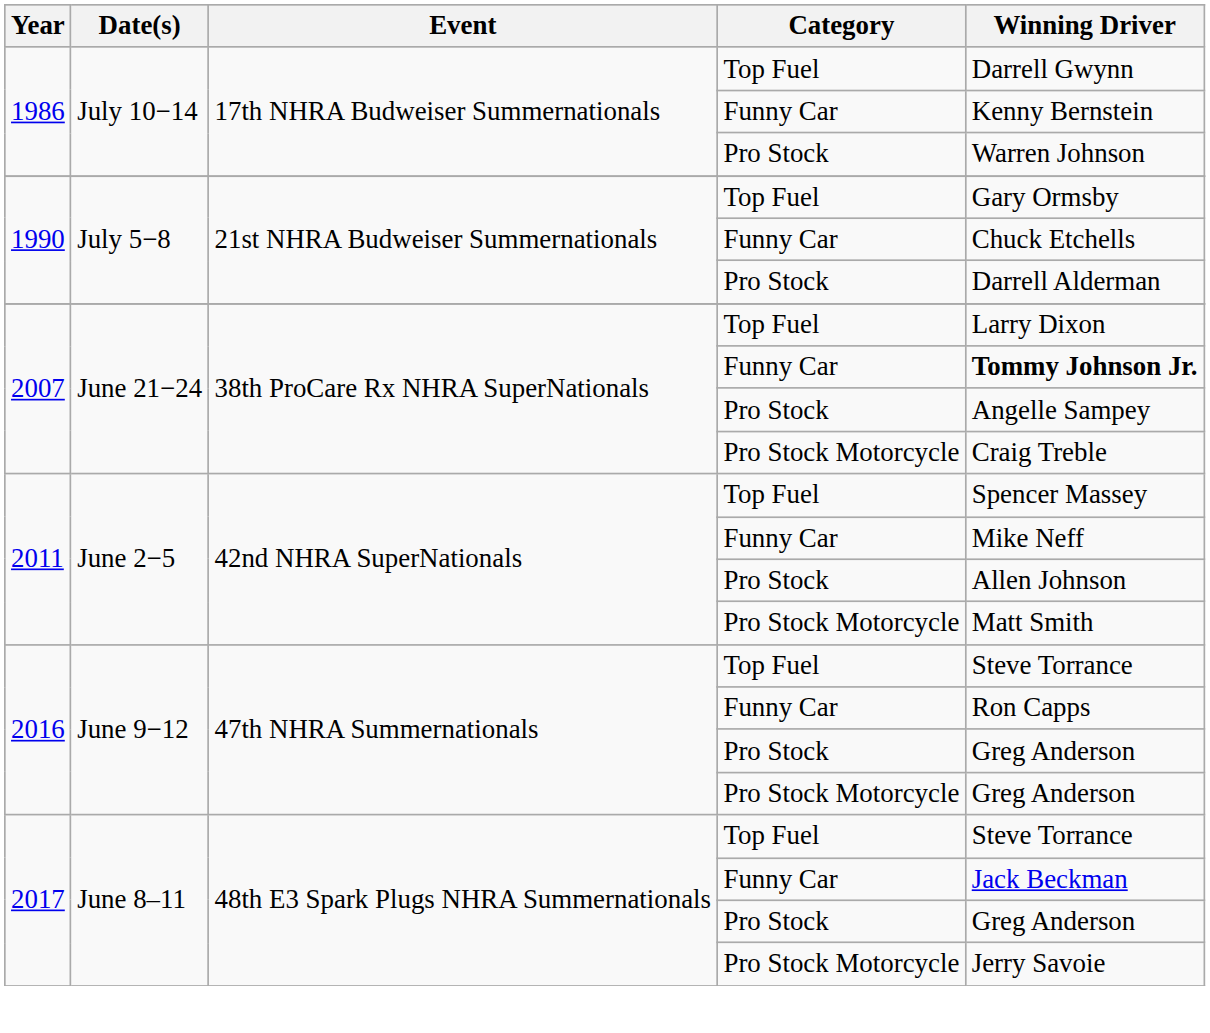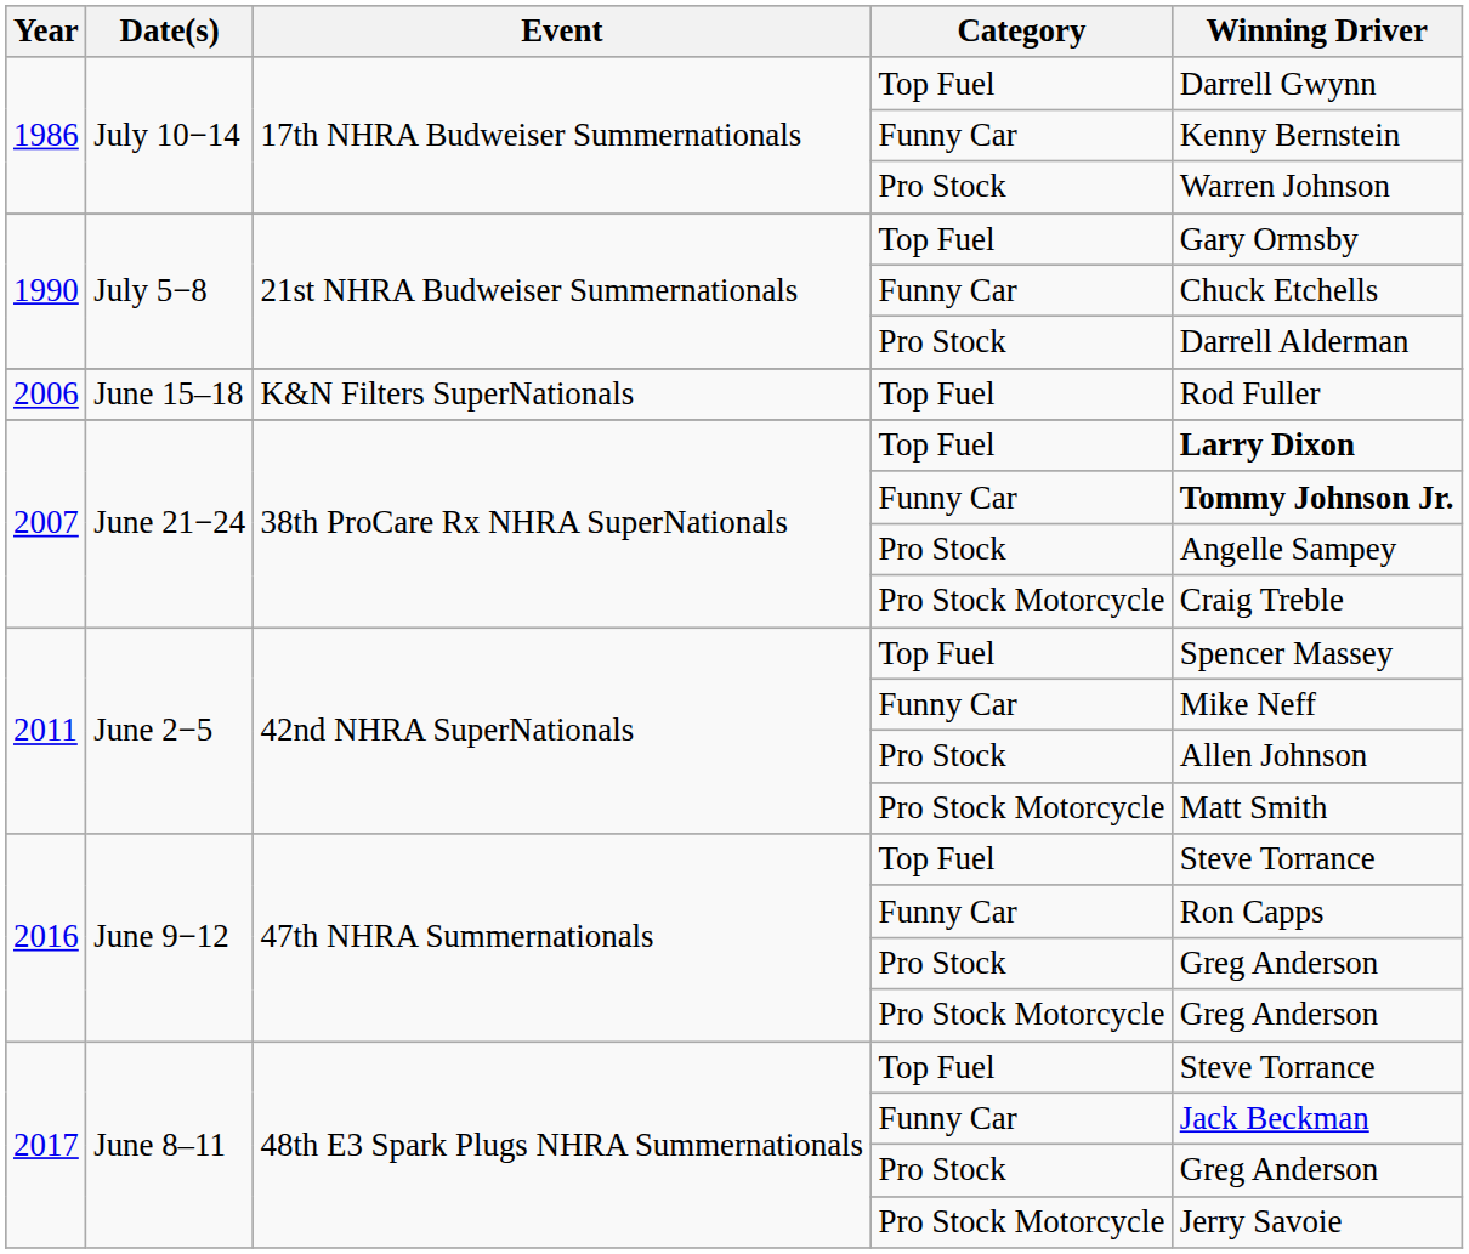 <table class="wikitable">
 <tr>
 <th>Year</th>
 <th>Date(s)</th>
 <th>Event</th>
 <th>Category</th>
 <th>Winning Driver</th>
 </tr>
 <tr>
 <td rowspan="3"><a href='#'>1986</a></td>
 <td rowspan="3">July 10−14</td>
 <td rowspan="3">17th NHRA Budweiser Summernationals</td>
 <td>Top Fuel</td>
 <td>Darrell Gwynn</td>
 </tr>
 <tr>
 <td>Funny Car</td>
 <td>Kenny Bernstein</td>
 </tr>
 <tr>
 <td>Pro Stock</td>
 <td>Warren Johnson</td>
 </tr>
 <tr>
 </tr>
 <tr>
 <td rowspan="3"><a href='#'>1990</a></td>
 <td rowspan="3">July 5−8</td>
 <td rowspan="3">21st NHRA Budweiser Summernationals</td>
 <td>Top Fuel</td>
 <td>Gary Ormsby</td>
 </tr>
 <tr>
 <td>Funny Car</td>
 <td>Chuck Etchells</td>
 </tr>
 <tr>
 <td>Pro Stock</td>
 <td>Darrell Alderman</td>
 </tr>
 <tr>
 </tr>
 <tr>
+<td><a href='#'>2006</a></td>
+<td>June 15–18</td>
+<td>K&N Filters SuperNationals </td>
+<td>Top Fuel</td>
+<td>Rod Fuller<br></td>
+</tr>
+<tr>
 </tr>
 <tr>
 <td rowspan="4"><a href='#'>2007</a></td>
 <td rowspan="4">June 21−24</td>
 <td rowspan="4">38th ProCare Rx NHRA SuperNationals</td>
 <td>Top Fuel</td>
-<td>Larry Dixon</td>
+<td><strong>Larry Dixon</strong></td>
 </tr>
 <tr>
 <td>Funny Car</td>
 <td><strong>Tommy Johnson Jr.</strong></td>
 </tr>
 <tr>
 <td>Pro Stock</td>
 <td>Angelle Sampey</td>
 </tr>
 <tr>
 <td>Pro Stock Motorcycle</td>
 <td>Craig Treble</td>
 </tr>
 <tr>
 <td rowspan="4"><a href='#'>2011</a></td>
 <td rowspan="4">June 2−5</td>
 <td rowspan="4">42nd NHRA SuperNationals</td>
 <td>Top Fuel</td>
 <td>Spencer Massey</td>
 </tr>
 <tr>
 <td>Funny Car</td>
 <td>Mike Neff</td>
 </tr>
 <tr>
 <td>Pro Stock</td>
 <td>Allen Johnson</td>
 </tr>
 <tr>
 <td>Pro Stock Motorcycle</td>
 <td>Matt Smith</td>
 </tr>
 <tr>
 <td rowspan="4"><a href='#'>2016</a></td>
 <td rowspan="4">June 9−12</td>
 <td rowspan="4">47th NHRA Summernationals</td>
 <td>Top Fuel</td>
 <td>Steve Torrance</td>
 </tr>
 <tr>
 <td>Funny Car</td>
 <td>Ron Capps</td>
 </tr>
 <tr>
 <td>Pro Stock</td>
 <td>Greg Anderson</td>
 </tr>
 <tr>
 <td>Pro Stock Motorcycle</td>
 <td>Greg Anderson</td>
 </tr>
 <tr>
 <td rowspan="4"><a href='#'>2017</a></td>
 <td rowspan="4">June 8–11</td>
 <td rowspan="4">48th E3 Spark Plugs NHRA Summernationals</td>
 <td>Top Fuel</td>
 <td>Steve Torrance</td>
 </tr>
 <tr>
 <td>Funny Car</td>
 <td><a href='#'>Jack Beckman</a></td>
 </tr>
 <tr>
 <td>Pro Stock</td>
 <td>Greg Anderson</td>
 </tr>
 <tr>
 <td>Pro Stock Motorcycle</td>
 <td>Jerry Savoie</td>
 </tr>
 </table>
